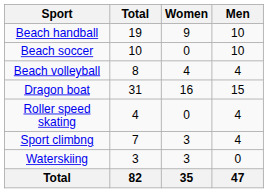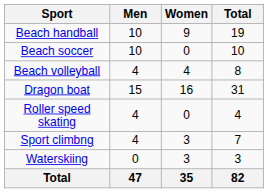 <table class="wikitable sortable" style="font-size:90%; text-align:center;">
 <tr>
 <th width=120>Sport</th>
+<th width=55>Men</th>
+<th width=55>Women</th>
 <th width=55>Total</th>
-<th width=55>Women</th>
-<th width=55>Men</th>
 </tr>
 <tr>
 <td><a href='#'>Beach handball</a></td>
+<td>10</td>
+<td>9</td>
 <td>19</td>
-<td>9</td>
-<td>10</td>
 </tr>
 <tr>
 <td><a href='#'>Beach soccer</a></td>
 <td>10</td>
 <td>0</td>
 <td>10</td>
 </tr>
 <tr>
 <td><a href='#'>Beach volleyball</a></td>
-<td>8</td>
 <td>4</td>
 <td>4</td>
+<td>8</td>
 </tr>
 <tr>
 <td><a href='#'>Dragon boat</a></td>
+<td>15</td>
+<td>16</td>
 <td>31</td>
-<td>16</td>
-<td>15</td>
 </tr>
 <tr>
 <td><a href='#'>Roller speed skating</a></td>
 <td>4</td>
 <td>0</td>
 <td>4</td>
 </tr>
 <tr>
 <td><a href='#'>Sport climbng</a></td>
+<td>4</td>
+<td>3</td>
 <td>7</td>
-<td>3</td>
-<td>4</td>
 </tr>
 <tr>
 <td><a href='#'>Waterskiing</a></td>
+<td>0</td>
 <td>3</td>
 <td>3</td>
-<td>0</td>
 </tr>
 <tr class="sortbottom">
 <th>Total</th>
+<th>47</th>
+<th>35</th>
 <th>82</th>
-<th>35</th>
-<th>47</th>
 </tr>
 </table>
